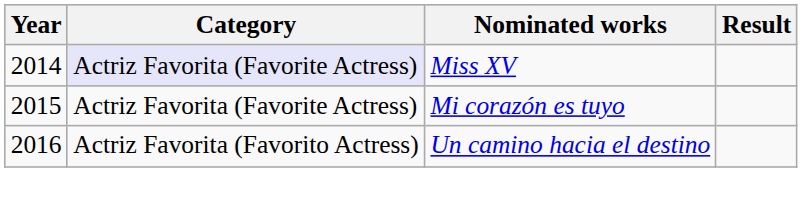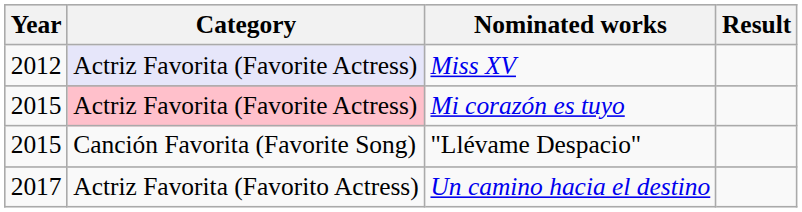 <table class="wikitable">
 <tr>
 <th>Year</th>
 <th>Category</th>
 <th>Nominated works</th>
 <th>Result</th>
 </tr>
 <tr>
-<td>2014</td>
+<td>2012</td>
 <td style="background: lavender;">Actriz Favorita (Favorite Actress)</td>
 <td><em><a href='#'>Miss XV</a></em></td>
 <td></td>
 </tr>
 <tr>
 <td>2015</td>
-<td>Actriz Favorita (Favorite Actress)</td>
+<td style="background: pink;">Actriz Favorita (Favorite Actress)</td>
 <td><em><a href='#'>Mi corazón es tuyo</a></em></td>
 <td></td>
 </tr>
 <tr>
-<td>2016</td>
+<td>2015</td>
+<td>Canción Favorita (Favorite Song)</td>
+<td>"Llévame Despacio"</td>
+<td></td>
+</tr>
+<tr>
+<td>2017</td>
 <td>Actriz Favorita (Favorito Actress)</td>
 <td><em><a href='#'>Un camino hacia el destino</a></em></td>
 <td></td>
 </tr>
 </table>
